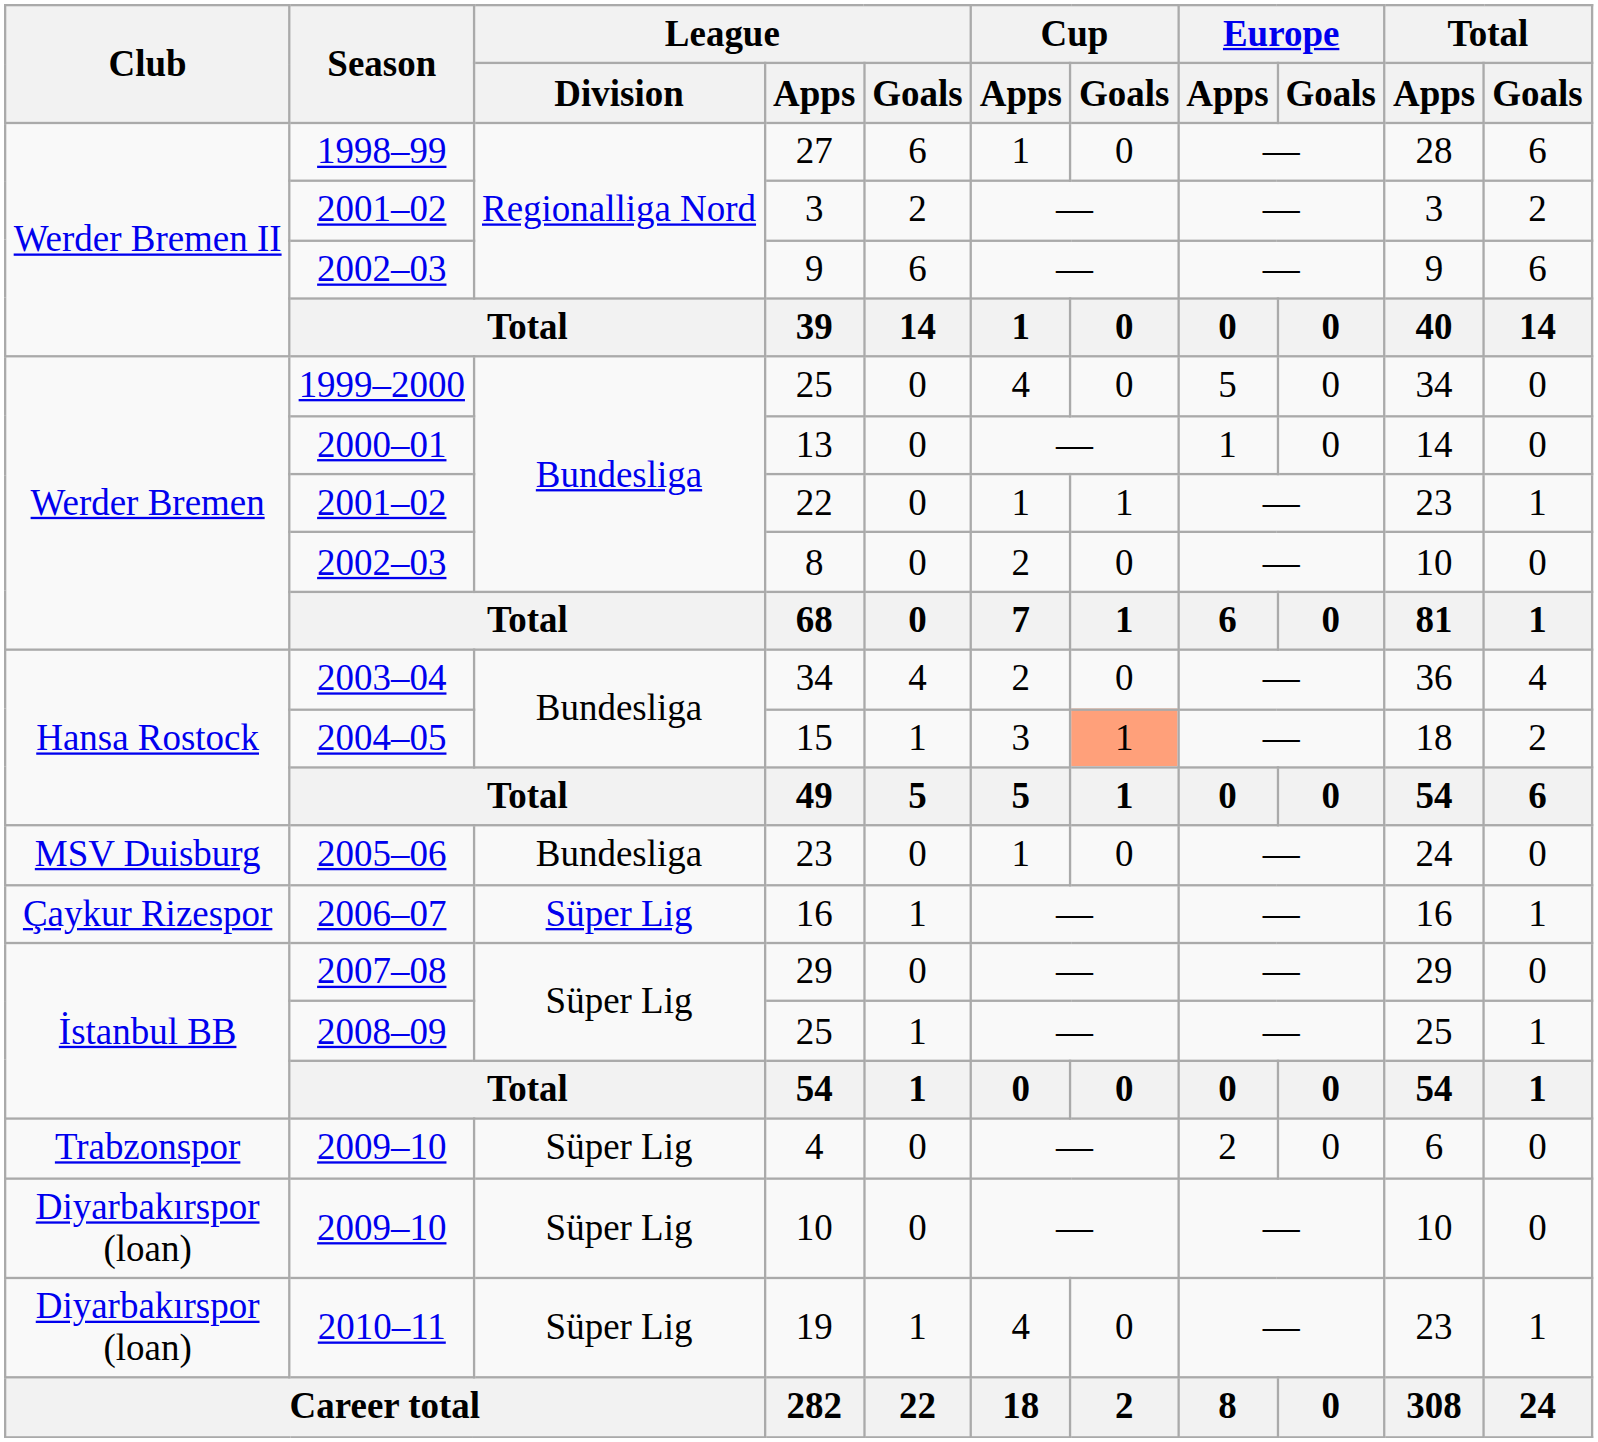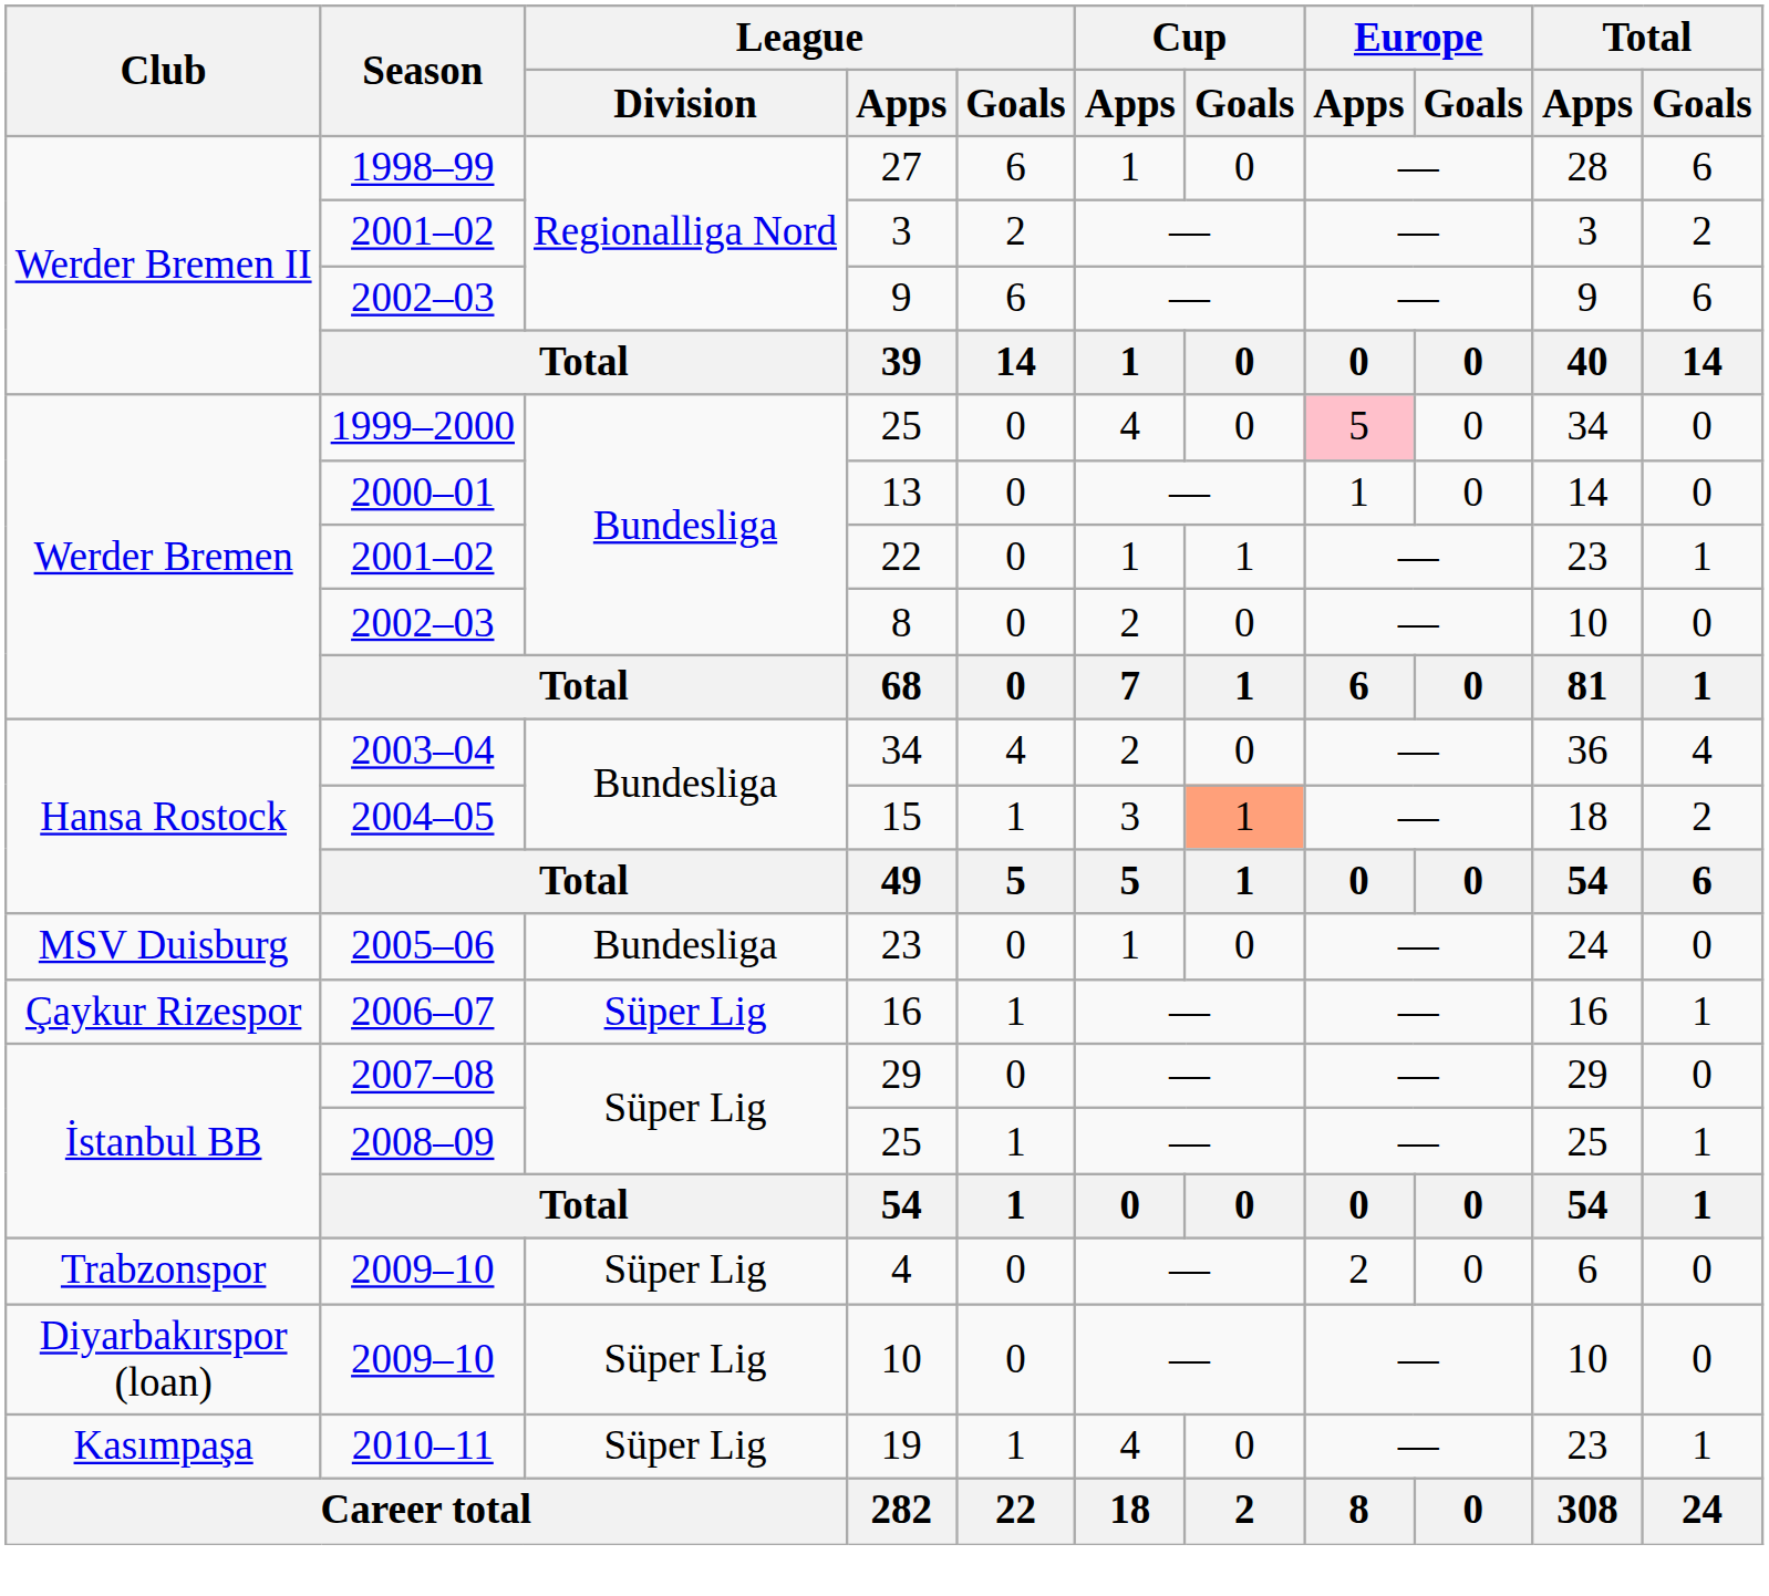 <table class="wikitable" style="text-align:center">
 <tr>
 <th rowspan="2">Club</th>
 <th rowspan="2">Season</th>
 <th colspan="3">League</th>
 <th colspan="2">Cup</th>
 <th colspan="2"><a href='#'>Europe</a></th>
 <th colspan="2">Total</th>
 </tr>
 <tr>
 <th>Division</th>
 <th>Apps</th>
 <th>Goals</th>
 <th>Apps</th>
 <th>Goals</th>
 <th>Apps</th>
 <th>Goals</th>
 <th>Apps</th>
 <th>Goals</th>
 </tr>
 <tr>
 <td rowspan="4"><a href='#'>Werder Bremen II</a></td>
 <td><a href='#'>1998–99</a></td>
 <td rowspan="3"><a href='#'>Regionalliga Nord</a></td>
 <td>27</td>
 <td>6</td>
 <td>1</td>
 <td>0</td>
 <td colspan="2">—</td>
 <td>28</td>
 <td>6</td>
 </tr>
 <tr>
 <td><a href='#'>2001–02</a></td>
 <td>3</td>
 <td>2</td>
 <td colspan="2">—</td>
 <td colspan="2">—</td>
 <td>3</td>
 <td>2</td>
 </tr>
 <tr>
 <td><a href='#'>2002–03</a></td>
 <td>9</td>
 <td>6</td>
 <td colspan="2">—</td>
 <td colspan="2">—</td>
 <td>9</td>
 <td>6</td>
 </tr>
 <tr>
 <th colspan="2">Total</th>
 <th>39</th>
 <th>14</th>
 <th>1</th>
 <th>0</th>
 <th>0</th>
 <th>0</th>
 <th>40</th>
 <th>14</th>
 </tr>
 <tr>
 <td rowspan="5"><a href='#'>Werder Bremen</a></td>
 <td><a href='#'>1999–2000</a></td>
 <td rowspan="4"><a href='#'>Bundesliga</a></td>
 <td>25</td>
 <td>0</td>
 <td>4</td>
 <td>0</td>
-<td>5</td>
+<td style="background: pink;">5</td>
 <td>0</td>
 <td>34</td>
 <td>0</td>
 </tr>
 <tr>
 <td><a href='#'>2000–01</a></td>
 <td>13</td>
 <td>0</td>
 <td colspan="2">—</td>
 <td>1</td>
 <td>0</td>
 <td>14</td>
 <td>0</td>
 </tr>
 <tr>
 <td><a href='#'>2001–02</a></td>
 <td>22</td>
 <td>0</td>
 <td>1</td>
 <td>1</td>
 <td colspan="2">—</td>
 <td>23</td>
 <td>1</td>
 </tr>
 <tr>
 <td><a href='#'>2002–03</a></td>
 <td>8</td>
 <td>0</td>
 <td>2</td>
 <td>0</td>
 <td colspan="2">—</td>
 <td>10</td>
 <td>0</td>
 </tr>
 <tr>
 <th colspan="2">Total</th>
 <th>68</th>
 <th>0</th>
 <th>7</th>
 <th>1</th>
 <th>6</th>
 <th>0</th>
 <th>81</th>
 <th>1</th>
 </tr>
 <tr>
 <td rowspan="3"><a href='#'>Hansa Rostock</a></td>
 <td><a href='#'>2003–04</a></td>
 <td rowspan="2">Bundesliga</td>
 <td>34</td>
 <td>4</td>
 <td>2</td>
 <td>0</td>
 <td colspan="2">—</td>
 <td>36</td>
 <td>4</td>
 </tr>
 <tr>
 <td><a href='#'>2004–05</a></td>
 <td>15</td>
 <td>1</td>
 <td>3</td>
 <td style="background: lightsalmon;">1</td>
 <td colspan="2">—</td>
 <td>18</td>
 <td>2</td>
 </tr>
 <tr>
 <th colspan="2">Total</th>
 <th>49</th>
 <th>5</th>
 <th>5</th>
 <th>1</th>
 <th>0</th>
 <th>0</th>
 <th>54</th>
 <th>6</th>
 </tr>
 <tr>
 <td><a href='#'>MSV Duisburg</a></td>
 <td><a href='#'>2005–06</a></td>
 <td>Bundesliga</td>
 <td>23</td>
 <td>0</td>
 <td>1</td>
 <td>0</td>
 <td colspan="2">—</td>
 <td>24</td>
 <td>0</td>
 </tr>
 <tr>
 <td><a href='#'>Çaykur Rizespor</a></td>
 <td><a href='#'>2006–07</a></td>
 <td><a href='#'>Süper Lig</a></td>
 <td>16</td>
 <td>1</td>
 <td colspan="2">—</td>
 <td colspan="2">—</td>
 <td>16</td>
 <td>1</td>
 </tr>
 <tr>
 <td rowspan="3"><a href='#'>İstanbul BB</a></td>
 <td><a href='#'>2007–08</a></td>
 <td rowspan="2">Süper Lig</td>
 <td>29</td>
 <td>0</td>
 <td colspan="2">—</td>
 <td colspan="2">—</td>
 <td>29</td>
 <td>0</td>
 </tr>
 <tr>
 <td><a href='#'>2008–09</a></td>
 <td>25</td>
 <td>1</td>
 <td colspan="2">—</td>
 <td colspan="2">—</td>
 <td>25</td>
 <td>1</td>
 </tr>
 <tr>
 <th colspan="2">Total</th>
 <th>54</th>
 <th>1</th>
 <th>0</th>
 <th>0</th>
 <th>0</th>
 <th>0</th>
 <th>54</th>
 <th>1</th>
 </tr>
 <tr>
 <td><a href='#'>Trabzonspor</a></td>
 <td><a href='#'>2009–10</a></td>
 <td>Süper Lig</td>
 <td>4</td>
 <td>0</td>
 <td colspan="2">—</td>
 <td>2</td>
 <td>0</td>
 <td>6</td>
 <td>0</td>
 </tr>
 <tr>
 <td><a href='#'>Diyarbakırspor</a><br>(loan)</td>
 <td><a href='#'>2009–10</a></td>
 <td>Süper Lig</td>
 <td>10</td>
 <td>0</td>
 <td colspan="2">—</td>
 <td colspan="2">—</td>
 <td>10</td>
 <td>0</td>
 </tr>
 <tr>
-<td><a href='#'>Diyarbakırspor</a><br>(loan)</td>
+<td><a href='#'>Kasımpaşa</a></td>
 <td><a href='#'>2010–11</a></td>
 <td>Süper Lig</td>
 <td>19</td>
 <td>1</td>
 <td>4</td>
 <td>0</td>
 <td colspan="2">—</td>
 <td>23</td>
 <td>1</td>
 </tr>
 <tr>
 <th colspan="3">Career total</th>
 <th>282</th>
 <th>22</th>
 <th>18</th>
 <th>2</th>
 <th>8</th>
 <th>0</th>
 <th>308</th>
 <th>24</th>
 </tr>
 </table>
